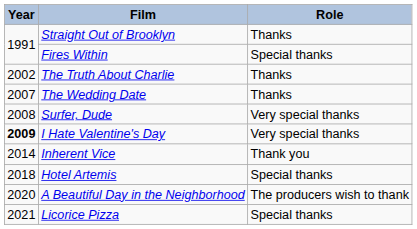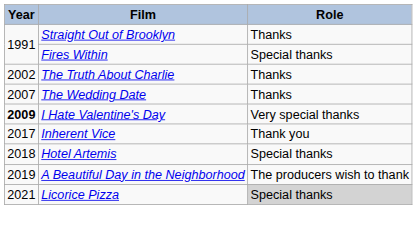 <table class="wikitable" style="font-size:95%;">
 <tr>
 <th style="background:#B0C4DE;">Year</th>
 <th style="background:#B0C4DE;">Film</th>
 <th style="background:#B0C4DE;">Role</th>
 </tr>
 <tr>
 <td rowspan=2>1991</td>
 <td><em><a href='#'>Straight Out of Brooklyn</a></em></td>
 <td>Thanks</td>
 </tr>
 <tr>
 <td><em><a href='#'>Fires Within</a></em></td>
 <td>Special thanks</td>
 </tr>
 <tr>
 <td>2002</td>
 <td><em><a href='#'>The Truth About Charlie</a></em></td>
 <td>Thanks</td>
 </tr>
 <tr>
 <td>2007</td>
 <td><em><a href='#'>The Wedding Date</a></em></td>
 <td>Thanks</td>
 </tr>
 <tr>
-<td>2008</td>
-<td><em><a href='#'>Surfer, Dude</a></em></td>
-<td>Very special thanks</td>
-</tr>
-<tr>
 <td><strong>2009</strong></td>
 <td><em><a href='#'>I Hate Valentine's Day</a></em></td>
 <td>Very special thanks</td>
 </tr>
 <tr>
-<td>2014</td>
+<td>2017</td>
 <td><em><a href='#'>Inherent Vice</a></em></td>
 <td>Thank you</td>
 </tr>
 <tr>
 <td>2018</td>
 <td><em><a href='#'>Hotel Artemis</a></em></td>
 <td>Special thanks</td>
 </tr>
 <tr>
-<td>2020</td>
+<td>2019</td>
 <td><em><a href='#'>A Beautiful Day in the Neighborhood</a></em></td>
 <td>The producers wish to thank</td>
 </tr>
 <tr>
 <td>2021</td>
 <td><em><a href='#'>Licorice Pizza</a></em></td>
-<td>Special thanks</td>
+<td style="background: lightgrey;">Special thanks</td>
 </tr>
 </table>
